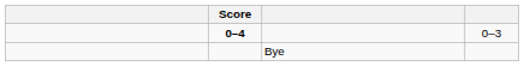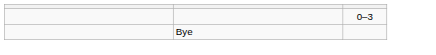 <table class="wikitable" style="text-align: center; ">
 <tr>
 <th align="right" width="270"></th>
-<th width="65">Score</th>
 <th align="left" width="270"></th>
 <th width="65"></th>
 </tr>
 <tr>
 <td align="left"></td>
-<td><strong>0–4</strong></td>
 <td align="left"><strong></strong></td>
 <td>0–3 <strong></strong></td>
 </tr>
 <tr>
 <td align="left"><strong></strong></td>
-<td></td>
 <td align="left">Bye</td>
 <td></td>
 </tr>
 </table>
